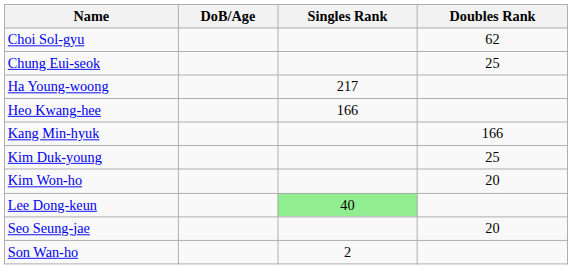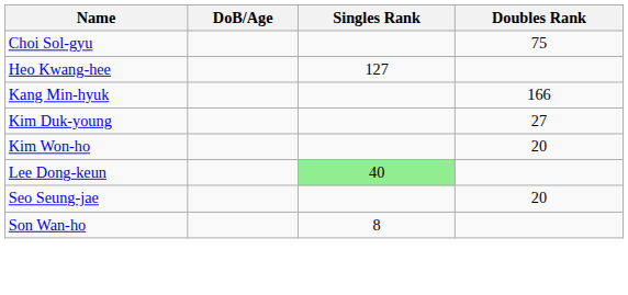 <table class="wikitable"  style="width:600px; font-size:95%;">
 <tr>
 <th align="left">Name</th>
 <th align="left">DoB/Age</th>
 <th align="left">Singles Rank</th>
 <th align="left">Doubles Rank</th>
 </tr>
 <tr>
 <td><a href='#'>Choi Sol-gyu</a></td>
 <td></td>
 <td align="center"></td>
-<td align="center">62</td>
-</tr>
-<tr>
-<td><a href='#'>Chung Eui-seok</a></td>
-<td></td>
-<td align="center"></td>
-<td align="center">25</td>
-</tr>
-<tr>
-<td><a href='#'>Ha Young-woong</a></td>
-<td></td>
-<td align="center">217</td>
-<td align="center"></td>
+<td align="center">75</td>
 </tr>
 <tr>
 <td><a href='#'>Heo Kwang-hee</a></td>
 <td></td>
-<td align="center">166</td>
+<td align="center">127</td>
 <td align="center"></td>
 </tr>
 <tr>
 <td><a href='#'>Kang Min-hyuk</a></td>
 <td></td>
 <td align="center"></td>
 <td align="center">166</td>
 </tr>
 <tr>
 <td><a href='#'>Kim Duk-young</a></td>
 <td></td>
 <td align="center"></td>
-<td align="center">25</td>
+<td align="center">27</td>
 </tr>
 <tr>
 <td><a href='#'>Kim Won-ho</a></td>
 <td></td>
 <td align="center"></td>
 <td align="center">20</td>
 </tr>
 <tr>
 <td><a href='#'>Lee Dong-keun</a></td>
 <td></td>
 <td align="center" style="background: lightgreen;">40</td>
 <td align="center"></td>
 </tr>
 <tr>
 <td><a href='#'>Seo Seung-jae</a></td>
 <td></td>
 <td align="center"></td>
 <td align="center">20</td>
 </tr>
 <tr>
 <td><a href='#'>Son Wan-ho</a></td>
 <td></td>
-<td align="center">2</td>
+<td align="center">8</td>
 <td align="center"></td>
 </tr>
 </table>
